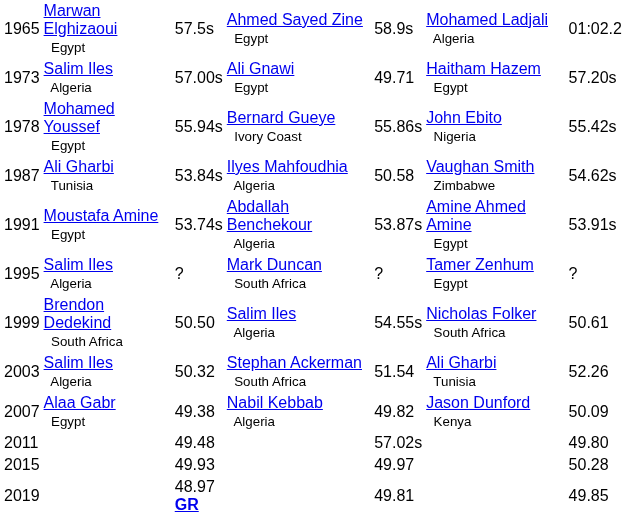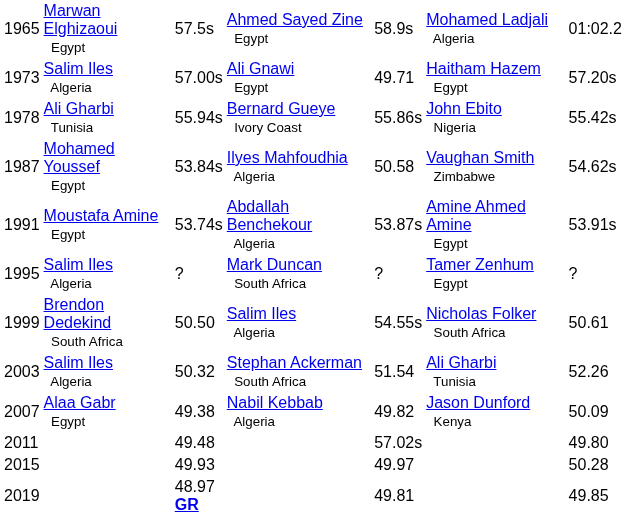 <table>
 <tr>
 <td>1965</td>
 <td><a href='#'>Marwan Elghizaoui</a> <small><br>    Egypt </small></td>
 <td>57.5s</td>
 <td><a href='#'>Ahmed Sayed Zine</a> <small><br>    Egypt </small></td>
 <td>58.9s</td>
 <td><a href='#'>Mohamed Ladjali</a> <small><br>    Algeria </small></td>
 <td>01:02.2</td>
 </tr>
 <tr>
 <td>1973</td>
 <td><a href='#'>Salim Iles</a> <small><br>   Algeria</small></td>
 <td>57.00s</td>
 <td><a href='#'>Ali Gnawi</a> <small><br>    Egypt </small></td>
 <td>49.71</td>
 <td><a href='#'>Haitham Hazem</a> <small><br>    Egypt </small></td>
 <td>57.20s</td>
 </tr>
 <tr>
 <td>1978</td>
-<td><a href='#'>Mohamed Youssef</a> <small><br>    Egypt </small></td>
+<td><a href='#'>Ali Gharbi</a> <small><br>    Tunisia </small></td>
 <td>55.94s</td>
 <td><a href='#'>Bernard Gueye</a> <small><br>    Ivory Coast </small></td>
 <td>55.86s</td>
 <td><a href='#'>John Ebito</a> <small><br>    Nigeria </small></td>
 <td>55.42s</td>
 </tr>
 <tr>
 <td>1987</td>
-<td><a href='#'>Ali Gharbi</a> <small><br>    Tunisia </small></td>
+<td><a href='#'>Mohamed Youssef</a> <small><br>    Egypt </small></td>
 <td>53.84s</td>
 <td><a href='#'>Ilyes Mahfoudhia</a> <small><br>    Algeria </small></td>
 <td>50.58</td>
 <td><a href='#'>Vaughan Smith</a> <small><br>    Zimbabwe </small></td>
 <td>54.62s</td>
 </tr>
 <tr>
 <td>1991</td>
 <td><a href='#'>Moustafa Amine</a> <small><br>    Egypt </small></td>
 <td>53.74s</td>
 <td><a href='#'>Abdallah Benchekour</a> <small><br>    Algeria </small></td>
 <td>53.87s</td>
 <td><a href='#'>Amine Ahmed Amine</a> <small><br>    Egypt </small></td>
 <td>53.91s</td>
 </tr>
 <tr>
 <td>1995</td>
 <td><a href='#'>Salim Iles</a> <small><br>    Algeria </small></td>
 <td>?</td>
 <td><a href='#'>Mark Duncan</a> <small><br>    South Africa </small></td>
 <td>?</td>
 <td><a href='#'>Tamer Zenhum</a> <small><br>    Egypt </small></td>
 <td>?</td>
 </tr>
 <tr>
 <td>1999</td>
 <td><a href='#'>Brendon Dedekind</a> <small><br>    South Africa </small></td>
 <td>50.50</td>
 <td><a href='#'>Salim Iles</a> <small><br>    Algeria </small></td>
 <td>54.55s</td>
 <td><a href='#'>Nicholas Folker</a> <small><br>    South Africa </small></td>
 <td>50.61</td>
 </tr>
 <tr>
 <td>2003</td>
 <td><a href='#'>Salim Iles</a> <small><br>    Algeria </small></td>
 <td>50.32</td>
 <td><a href='#'>Stephan Ackerman</a> <small><br>    South Africa </small></td>
 <td>51.54</td>
 <td><a href='#'>Ali Gharbi</a> <small><br>    Tunisia </small></td>
 <td>52.26</td>
 </tr>
 <tr>
 <td>2007</td>
 <td><a href='#'>Alaa Gabr</a> <small><br>    Egypt </small></td>
 <td>49.38</td>
 <td><a href='#'>Nabil Kebbab</a> <small><br>   Algeria</small></td>
 <td>49.82</td>
 <td><a href='#'>Jason Dunford</a> <small><br>   Kenya</small></td>
 <td>50.09</td>
 </tr>
 <tr>
 <td>2011</td>
 <td></td>
 <td>49.48</td>
 <td></td>
 <td>57.02s</td>
 <td></td>
 <td>49.80</td>
 </tr>
 <tr>
 <td>2015<br></td>
 <td></td>
 <td>49.93</td>
 <td></td>
 <td>49.97</td>
 <td></td>
 <td>50.28</td>
 </tr>
 <tr>
 <td>2019<br></td>
 <td></td>
 <td>48.97<br><strong><a href='#'>GR</a></strong></td>
 <td></td>
 <td>49.81</td>
 <td></td>
 <td>49.85</td>
 </tr>
 </table>
